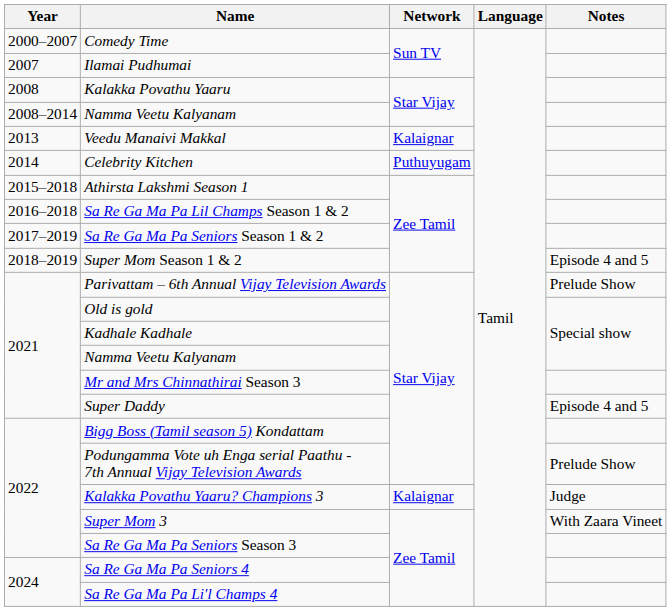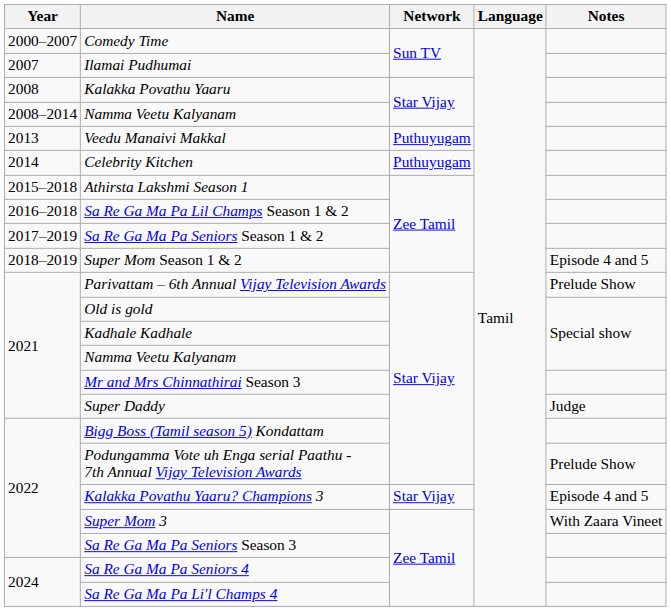 <table class="wikitable sortable">
 <tr>
 <th>Year</th>
 <th>Name</th>
 <th>Network</th>
 <th>Language</th>
 <th>Notes</th>
 </tr>
 <tr>
 <td>2000–2007</td>
 <td><em>Comedy Time</em></td>
 <td rowspan="2"><a href='#'>Sun TV</a></td>
 <td rowspan="23">Tamil</td>
 <td></td>
 </tr>
 <tr>
 <td>2007</td>
 <td><em>Ilamai Pudhumai</em></td>
 <td></td>
 </tr>
 <tr>
 <td>2008</td>
 <td><em>Kalakka Povathu Yaaru</em></td>
 <td rowspan="2"><a href='#'>Star Vijay</a></td>
 <td></td>
 </tr>
 <tr>
 <td>2008–2014</td>
 <td><em>Namma Veetu Kalyanam</em></td>
 <td></td>
 </tr>
 <tr>
 <td>2013</td>
 <td><em>Veedu Manaivi Makkal</em></td>
-<td><a href='#'>Kalaignar</a></td>
+<td><a href='#'>Puthuyugam</a></td>
 <td></td>
 </tr>
 <tr>
 <td>2014</td>
 <td><em>Celebrity Kitchen</em></td>
 <td><a href='#'>Puthuyugam</a></td>
 <td></td>
 </tr>
 <tr>
 <td>2015–2018</td>
 <td><em>Athirsta Lakshmi Season 1</em></td>
 <td rowspan="4"><a href='#'>Zee Tamil</a></td>
 <td></td>
 </tr>
 <tr>
 <td>2016–2018</td>
 <td><em><a href='#'>Sa Re Ga Ma Pa Lil Champs</a></em> Season 1 & 2</td>
 <td></td>
 </tr>
 <tr>
 <td>2017–2019</td>
 <td><em><a href='#'>Sa Re Ga Ma Pa Seniors</a></em> Season 1 & 2</td>
 <td></td>
 </tr>
 <tr>
 <td>2018–2019</td>
 <td><em>Super Mom</em> Season 1 & 2</td>
 <td>Episode 4 and 5</td>
 </tr>
 <tr>
 <td rowspan="6">2021</td>
 <td><em>Parivattam – 6th Annual <a href='#'>Vijay Television Awards</a></em></td>
 <td rowspan="8"><a href='#'>Star Vijay</a></td>
 <td>Prelude Show</td>
 </tr>
 <tr>
 <td><em>Old is gold</em></td>
 <td rowspan="3">Special show</td>
 </tr>
 <tr>
 <td><em>Kadhale Kadhale</em></td>
 </tr>
 <tr>
 <td><em>Namma Veetu Kalyanam </em></td>
 </tr>
 <tr>
 <td><em><a href='#'>Mr and Mrs Chinnathirai</a></em> Season 3</td>
 <td></td>
 </tr>
 <tr>
 <td><em>Super Daddy</em></td>
-<td>Episode 4 and 5</td>
+<td>Judge</td>
 </tr>
 <tr>
 <td rowspan="5">2022</td>
 <td><em><a href='#'>Bigg Boss (Tamil season 5)</a> Kondattam</em></td>
 <td></td>
 </tr>
 <tr>
 <td><em>Podungamma Vote uh Enga serial Paathu -</em><br><em>7th Annual <a href='#'>Vijay Television Awards</a></em></td>
 <td>Prelude Show</td>
 </tr>
 <tr>
 <td><em><a href='#'>Kalakka Povathu Yaaru? Champions</a> 3</em></td>
-<td><a href='#'>Kalaignar</a></td>
-<td>Judge</td>
+<td><a href='#'>Star Vijay</a></td>
+<td>Episode 4 and 5</td>
 </tr>
 <tr>
 <td><em><a href='#'>Super Mom</a> 3</em></td>
 <td rowspan="4"><a href='#'>Zee Tamil</a></td>
 <td>With Zaara Vineet</td>
 </tr>
 <tr>
 <td><em><a href='#'>Sa Re Ga Ma Pa Seniors</a></em> Season 3</td>
 <td></td>
 </tr>
 <tr>
 <td rowspan="2">2024</td>
 <td><a href='#'><em>Sa Re Ga Ma Pa Seniors 4</em></a></td>
 <td></td>
 </tr>
 <tr>
 <td><a href='#'><em>Sa Re Ga Ma Pa Li'l Champs 4</em></a></td>
 <td></td>
 </tr>
 </table>
